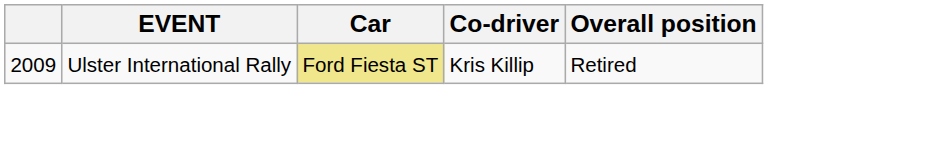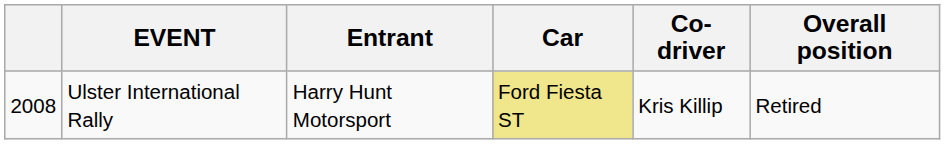 <table class="wikitable">
 <tr>
 <th></th>
 <th>EVENT</th>
+<th>Entrant</th>
 <th>Car</th>
 <th>Co-driver</th>
 <th>Overall position</th>
 </tr>
 <tr>
-<td><small> 2009</small></td>
+<td><small> 2008</small></td>
 <td><small> Ulster International Rally</small></td>
+<td><small> Harry Hunt Motorsport</small></td>
 <td style="background: khaki;"><small> Ford Fiesta ST</small></td>
 <td><small> Kris Killip</small></td>
 <td><small> Retired </small></td>
 </tr>
 </table>
